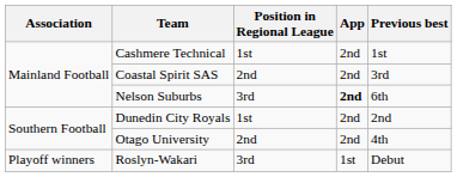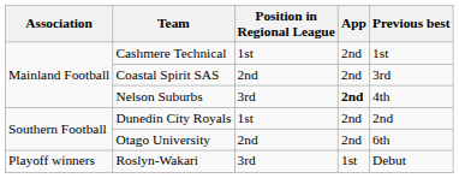 <table class="wikitable">
 <tr>
 <th>Association</th>
 <th>Team</th>
 <th>Position in<br>Regional League</th>
 <th>App<br></th>
 <th>Previous best<br></th>
 </tr>
 <tr>
 <td rowspan=3>Mainland Football </td>
 <td>Cashmere Technical</td>
 <td>1st</td>
 <td>2nd </td>
 <td>1st </td>
 </tr>
 <tr>
 <td>Coastal Spirit SAS</td>
 <td>2nd</td>
 <td>2nd </td>
 <td>3rd </td>
 </tr>
 <tr>
 <td>Nelson Suburbs</td>
 <td>3rd</td>
 <td><strong>2nd </strong></td>
-<td>6th </td>
+<td>4th </td>
 </tr>
 <tr>
 <td rowspan=2>Southern Football </td>
 <td>Dunedin City Royals</td>
 <td>1st</td>
 <td>2nd </td>
 <td>2nd </td>
 </tr>
 <tr>
 <td>Otago University</td>
 <td>2nd</td>
 <td>2nd </td>
-<td>4th </td>
+<td>6th </td>
 </tr>
 <tr>
 <td>Playoff winners </td>
 <td>Roslyn-Wakari</td>
 <td>3rd</td>
 <td>1st</td>
 <td>Debut</td>
 </tr>
 </table>
